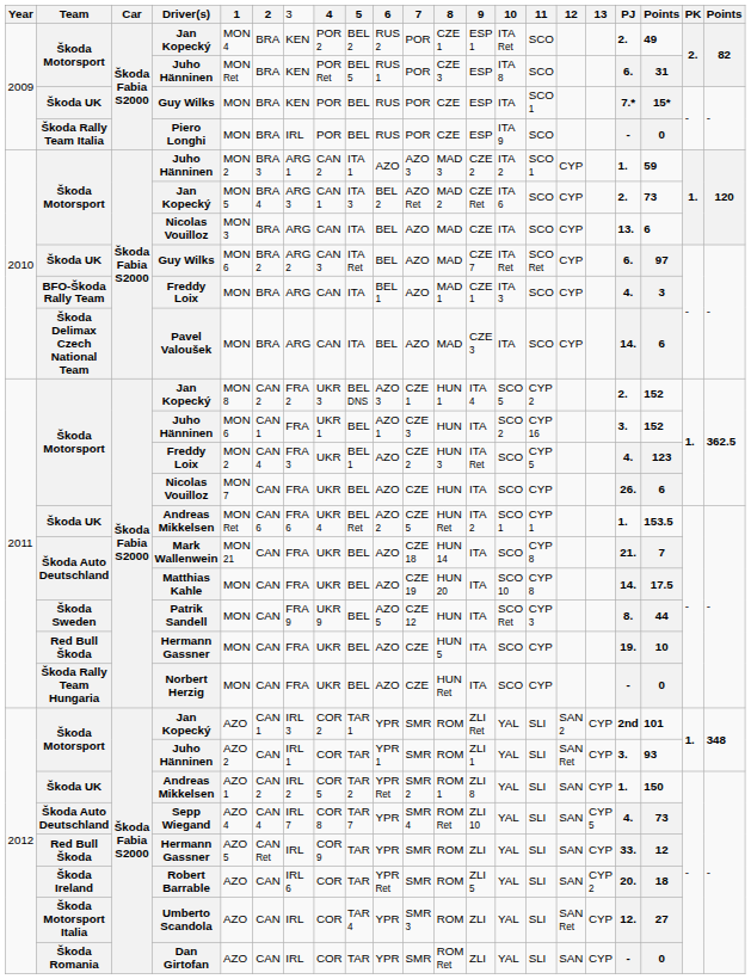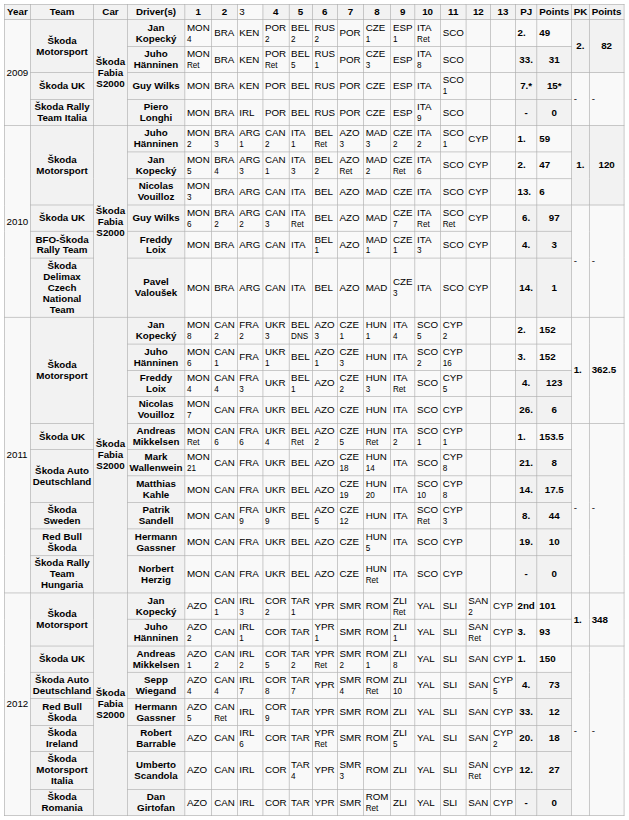 <table class="wikitable">
 <tr>
 <th>Year</th>
 <th>Team</th>
 <th>Car</th>
 <th>Driver(s)</th>
 <th>1</th>
 <th>2</th>
 <td>3</td>
 <th>4</th>
 <th>5</th>
 <th>6</th>
 <th>7</th>
 <th>8</th>
 <th>9</th>
 <th>10</th>
 <th>11</th>
 <th>12</th>
 <th>13</th>
 <th>PJ</th>
 <th>Points</th>
 <th>PK</th>
 <th>Points</th>
 </tr>
 <tr>
 <td rowspan="4">2009</td>
 <th rowspan="2">Škoda Motorsport</th>
 <th rowspan="4">Škoda Fabia S2000</th>
 <th> Jan Kopecký</th>
 <td>MON<br><small>4</small></td>
 <td>BRA</td>
 <td>KEN</td>
 <td>POR<br><small>2</small></td>
 <td>BEL<br><small>2</small></td>
 <td>RUS<br><small>2</small></td>
 <td>POR</td>
 <td>CZE<br><small>1</small></td>
 <td>ESP<br><small>1</small></td>
 <td>ITA<br><small>Ret</small></td>
 <td>SCO</td>
 <td></td>
 <td></td>
 <td><strong>2.</strong></td>
 <td><strong>49</strong></td>
 <th rowspan="2"><strong>2.</strong></th>
 <th rowspan="2"><strong>82</strong></th>
 </tr>
 <tr>
 <th> Juho Hänninen</th>
 <td>MON<br><small>Ret</small></td>
 <td>BRA</td>
 <td>KEN</td>
 <td>POR<br><small>Ret</small></td>
 <td>BEL<br><small>5</small></td>
 <td>RUS<br><small>1</small></td>
 <td>POR</td>
 <td>CZE<br><small>3</small></td>
 <td>ESP</td>
 <td>ITA<br><small>8</small></td>
 <td>SCO</td>
 <td></td>
 <td></td>
-<th>6.</th>
+<th>33.</th>
 <th>31</th>
 </tr>
 <tr>
 <th>Škoda UK</th>
 <th> Guy Wilks</th>
 <td>MON</td>
 <td>BRA</td>
 <td>KEN</td>
 <td>POR</td>
 <td>BEL</td>
 <td>RUS</td>
 <td>POR</td>
 <td>CZE</td>
 <td>ESP</td>
 <td>ITA</td>
 <td>SCO<br><small>1</small></td>
 <td></td>
 <td></td>
 <th>7.*</th>
 <th>15*</th>
 <td rowspan="2">-</td>
 <td rowspan="2">-</td>
 </tr>
 <tr>
 <th>Škoda Rally Team Italia</th>
 <th> Piero Longhi</th>
 <td>MON</td>
 <td>BRA</td>
 <td>IRL</td>
 <td>POR</td>
 <td>BEL</td>
 <td>RUS</td>
 <td>POR</td>
 <td>CZE</td>
 <td>ESP</td>
 <td>ITA<br><small>9</small></td>
 <td>SCO</td>
 <td></td>
 <td></td>
 <th>-</th>
 <th>0</th>
 </tr>
 <tr>
 <td rowspan="6">2010</td>
 <th rowspan="3">Škoda Motorsport</th>
 <th rowspan="6">Škoda Fabia S2000</th>
 <th> Juho Hänninen</th>
 <td>MON<br><small>2</small></td>
 <td>BRA<br><small>3</small></td>
 <td>ARG<br><small>1</small></td>
 <td>CAN<br><small>2</small></td>
 <td>ITA<br><small>1</small></td>
-<td>AZO</td>
+<td>BEL<br><small>Ret</small></td>
 <td>AZO<br><small>3</small></td>
 <td>MAD<br><small>3</small></td>
 <td>CZE<br><small>2</small></td>
 <td>ITA<br><small>2</small></td>
 <td>SCO<br><small>1</small></td>
 <td>CYP</td>
 <td></td>
 <td><strong>1.</strong></td>
 <td><strong>59</strong></td>
 <th rowspan="3"><strong>1.</strong></th>
 <th rowspan="3"><strong>120</strong></th>
 </tr>
 <tr>
 <th> Jan Kopecký</th>
 <td>MON<br><small>5</small></td>
 <td>BRA<br><small>4</small></td>
 <td>ARG<br><small>3</small></td>
 <td>CAN<br><small>1</small></td>
 <td>ITA<br><small>3</small></td>
 <td>BEL<br><small>2</small></td>
 <td>AZO<br><small>Ret</small></td>
 <td>MAD<br><small>2</small></td>
 <td>CZE<br><small>Ret</small></td>
 <td>ITA<br><small>6</small></td>
 <td>SCO</td>
 <td>CYP</td>
 <td></td>
 <td><strong>2.</strong></td>
-<td><strong>73</strong></td>
+<td><strong>47</strong></td>
 </tr>
 <tr>
 <th> Nicolas Vouilloz</th>
 <td>MON<br><small>3</small></td>
 <td>BRA</td>
 <td>ARG</td>
 <td>CAN</td>
 <td>ITA</td>
 <td>BEL</td>
 <td>AZO</td>
 <td>MAD</td>
 <td>CZE</td>
 <td>ITA</td>
 <td>SCO</td>
 <td>CYP</td>
 <td></td>
 <td><strong>13.</strong></td>
 <td><strong>6</strong></td>
 </tr>
 <tr>
 <th>Škoda UK</th>
 <th> Guy Wilks</th>
 <td>MON<br><small>6</small></td>
 <td>BRA<br><small>2</small></td>
 <td>ARG<br><small>2</small></td>
 <td>CAN<br><small>3</small></td>
 <td>ITA<br><small>Ret</small></td>
 <td>BEL</td>
 <td>AZO</td>
 <td>MAD</td>
 <td>CZE<br><small>7</small></td>
 <td>ITA<br><small>Ret</small></td>
 <td>SCO<br><small>Ret</small></td>
 <td>CYP</td>
 <td></td>
 <th>6.</th>
 <th>97</th>
 <td rowspan="3">-</td>
 <td rowspan="3">-</td>
 </tr>
 <tr>
 <th>BFO-Škoda Rally Team</th>
 <th> Freddy Loix</th>
 <td>MON</td>
 <td>BRA</td>
 <td>ARG</td>
 <td>CAN</td>
 <td>ITA</td>
 <td>BEL<br><small>1</small></td>
 <td>AZO</td>
 <td>MAD<br><small>1</small></td>
 <td>CZE<br><small>1</small></td>
 <td>ITA<br><small>3</small></td>
 <td>SCO</td>
 <td>CYP</td>
 <td></td>
 <th>4.</th>
 <th>3</th>
 </tr>
 <tr>
 <th>Škoda Delimax Czech National Team</th>
 <th> Pavel Valoušek</th>
 <td>MON</td>
 <td>BRA</td>
 <td>ARG</td>
 <td>CAN</td>
 <td>ITA</td>
 <td>BEL</td>
 <td>AZO</td>
 <td>MAD</td>
 <td>CZE<br><small>3</small></td>
 <td>ITA</td>
 <td>SCO</td>
 <td>CYP</td>
 <td></td>
 <th>14.</th>
-<th>6</th>
+<th>1</th>
 </tr>
 <tr>
 <td rowspan="10">2011</td>
 <th rowspan="4">Škoda Motorsport</th>
 <th rowspan="10">Škoda Fabia S2000</th>
 <th> Jan Kopecký</th>
 <td>MON<br><small>8</small></td>
 <td>CAN<br><small>2</small></td>
 <td>FRA<br><small>2</small></td>
 <td>UKR<br><small>3</small></td>
 <td>BEL<br><small>DNS</small></td>
 <td>AZO<br><small>3</small></td>
 <td>CZE<br><small>1</small></td>
 <td>HUN<br><small>1</small></td>
 <td>ITA<br><small>4</small></td>
 <td>SCO<br><small>5</small></td>
 <td>CYP<br><small>2</small></td>
 <td></td>
 <td></td>
 <td><strong>2.</strong></td>
 <td><strong>152</strong></td>
 <td rowspan="4"><strong>1.</strong></td>
 <td rowspan="4"><strong>362.5</strong></td>
 </tr>
 <tr>
 <th> Juho Hänninen</th>
 <td>MON<br><small>6</small></td>
 <td>CAN<br><small>1</small></td>
 <td>FRA</td>
 <td>UKR<br><small>1</small></td>
 <td>BEL</td>
 <td>AZO<br><small>1</small></td>
 <td>CZE<br><small>3</small></td>
 <td>HUN</td>
 <td>ITA</td>
 <td>SCO<br><small>2</small></td>
 <td>CYP<br><small>16</small></td>
 <td></td>
 <td></td>
 <td><strong>3.</strong></td>
 <td><strong>152</strong></td>
 </tr>
 <tr>
 <th> Freddy Loix</th>
-<td>MON<br><small>2</small></td>
+<td>MON<br><small>4</small></td>
 <td>CAN<br><small>4</small></td>
 <td>FRA<br><small>3</small></td>
 <td>UKR</td>
 <td>BEL<br><small>1</small></td>
 <td>AZO</td>
 <td>CZE<br><small>2</small></td>
 <td>HUN<br><small>3</small></td>
 <td>ITA<br><small>Ret</small></td>
 <td>SCO</td>
 <td>CYP<br><small>5</small></td>
 <td></td>
 <td></td>
 <th>4.</th>
 <th>123</th>
 </tr>
 <tr>
 <th> Nicolas Vouilloz</th>
 <td>MON<br><small>7</small></td>
 <td>CAN</td>
 <td>FRA</td>
 <td>UKR</td>
 <td>BEL</td>
 <td>AZO</td>
 <td>CZE</td>
 <td>HUN</td>
 <td>ITA</td>
 <td>SCO</td>
 <td>CYP</td>
 <td></td>
 <td></td>
 <th>26.</th>
 <th>6</th>
 </tr>
 <tr>
 <th>Škoda UK</th>
 <th>Andreas Mikkelsen</th>
 <td>MON<br><small>Ret</small></td>
 <td>CAN<br><small>6</small></td>
 <td>FRA<br><small>6</small></td>
 <td>UKR<br><small>4</small></td>
 <td>BEL<br><small>Ret</small></td>
 <td>AZO<br><small>2</small></td>
 <td>CZE<br><small>5</small></td>
 <td>HUN<br><small>Ret</small></td>
 <td>ITA<br><small>2</small></td>
 <td>SCO<br><small>1</small></td>
 <td>CYP<br><small>1</small></td>
 <td></td>
 <td></td>
 <td><strong>1.</strong></td>
 <td><strong>153.5</strong></td>
 <td rowspan="6">-</td>
 <td rowspan="6">-</td>
 </tr>
 <tr>
 <th rowspan="2">Škoda Auto Deutschland</th>
 <th> Mark Wallenwein</th>
 <td>MON<br><small>21</small></td>
 <td>CAN</td>
 <td>FRA</td>
 <td>UKR</td>
 <td>BEL</td>
 <td>AZO</td>
 <td>CZE<br><small>18</small></td>
 <td>HUN<br><small>14</small></td>
 <td>ITA</td>
 <td>SCO</td>
 <td>CYP<br><small>8</small></td>
 <td></td>
 <td></td>
 <th>21.</th>
-<th>7</th>
+<th>8</th>
 </tr>
 <tr>
 <th>Matthias Kahle</th>
 <td>MON</td>
 <td>CAN</td>
 <td>FRA</td>
 <td>UKR</td>
 <td>BEL</td>
 <td>AZO</td>
 <td>CZE<br><small>19</small></td>
 <td>HUN<br><small>20</small></td>
 <td>ITA</td>
 <td>SCO<br><small>10</small></td>
 <td>CYP<br><small>8</small></td>
 <td></td>
 <td></td>
 <th>14.</th>
 <th>17.5</th>
 </tr>
 <tr>
 <th>Škoda Sweden</th>
 <th> Patrik Sandell</th>
 <td>MON</td>
 <td>CAN</td>
 <td>FRA<br><small>9</small></td>
 <td>UKR<br><small>9</small></td>
 <td>BEL</td>
 <td>AZO<br><small>5</small></td>
 <td>CZE<br><small>12</small></td>
 <td>HUN</td>
 <td>ITA</td>
 <td>SCO<br><small>Ret</small></td>
 <td>CYP<br><small>3</small></td>
 <td></td>
 <td></td>
 <th>8.</th>
 <th>44</th>
 </tr>
 <tr>
 <th>Red Bull Škoda</th>
 <th>Hermann Gassner</th>
 <td>MON</td>
 <td>CAN</td>
 <td>FRA</td>
 <td>UKR</td>
 <td>BEL</td>
 <td>AZO</td>
 <td>CZE</td>
 <td>HUN<br><small>5</small></td>
 <td>ITA</td>
 <td>SCO</td>
 <td>CYP</td>
 <td></td>
 <td></td>
 <th>19.</th>
 <th>10</th>
 </tr>
 <tr>
 <th>Škoda Rally Team Hungaria</th>
 <th>Norbert Herzig</th>
 <td>MON</td>
 <td>CAN</td>
 <td>FRA</td>
 <td>UKR</td>
 <td>BEL</td>
 <td>AZO</td>
 <td>CZE</td>
 <td>HUN<br><small>Ret</small></td>
 <td>ITA</td>
 <td>SCO</td>
 <td>CYP</td>
 <td></td>
 <td></td>
 <th>-</th>
 <th>0</th>
 </tr>
 <tr>
 <td rowspan="8">2012</td>
 <th rowspan="2">Škoda Motorsport</th>
 <th rowspan="8">Škoda Fabia S2000</th>
 <th> Jan Kopecký</th>
 <td>AZO</td>
 <td>CAN<br><small>1</small></td>
 <td>IRL<br><small>3</small></td>
 <td>COR<br><small>2</small></td>
 <td>TAR<br><small>1</small></td>
 <td>YPR</td>
 <td>SMR</td>
 <td>ROM</td>
 <td>ZLI<br><small>Ret</small></td>
 <td>YAL</td>
 <td>SLI</td>
 <td>SAN<br><small>2</small></td>
 <td>CYP</td>
 <td><strong>2nd</strong></td>
 <td><strong>101</strong></td>
 <td rowspan="2"><strong>1.</strong></td>
 <td rowspan="2"><strong>348</strong></td>
 </tr>
 <tr>
 <th> Juho Hänninen</th>
 <td>AZO<br><small>2</small></td>
 <td>CAN</td>
 <td>IRL<br><small>1</small></td>
 <td>COR</td>
 <td>TAR</td>
 <td>YPR<br><small>1</small></td>
 <td>SMR</td>
 <td>ROM</td>
 <td>ZLI<br><small>1</small></td>
 <td>YAL</td>
 <td>SLI</td>
 <td>SAN<br><small>Ret</small></td>
 <td>CYP</td>
 <td><strong>3.</strong></td>
 <td><strong>93</strong></td>
 </tr>
 <tr>
 <th>Škoda UK</th>
 <th>Andreas Mikkelsen</th>
 <td>AZO<br><small>1</small></td>
 <td>CAN<br><small>2</small></td>
 <td>IRL<br><small>2</small></td>
 <td>COR<br><small>5</small></td>
 <td>TAR<br><small>2</small></td>
 <td>YPR<br><small>Ret</small></td>
 <td>SMR<br><small>2</small></td>
 <td>ROM<br><small>1</small></td>
 <td>ZLI<br><small>8</small></td>
 <td>YAL</td>
 <td>SLI</td>
 <td>SAN</td>
 <td>CYP</td>
 <td><strong>1.</strong></td>
 <td><strong>150</strong></td>
 <td rowspan="6">-</td>
 <td rowspan="6">-</td>
 </tr>
 <tr>
 <th>Škoda Auto Deutschland</th>
 <th> Sepp Wiegand</th>
 <td>AZO<br><small>4</small></td>
 <td>CAN<br><small>4</small></td>
 <td>IRL<br><small>7</small></td>
 <td>COR<br><small>8</small></td>
 <td>TAR<br><small>7</small></td>
 <td>YPR</td>
 <td>SMR<br><small>4</small></td>
 <td>ROM<br><small>Ret</small></td>
 <td>ZLI<br><small>10</small></td>
 <td>YAL</td>
 <td>SLI</td>
 <td>SAN</td>
 <td>CYP<br><small>5</small></td>
 <th>4.</th>
 <th>73</th>
 </tr>
 <tr>
 <th>Red Bull Škoda</th>
 <th>Hermann Gassner</th>
 <td>AZO<br><small>5</small></td>
 <td>CAN<br><small>Ret</small></td>
 <td>IRL</td>
 <td>COR<br><small>9</small></td>
 <td>TAR</td>
 <td>YPR</td>
 <td>SMR</td>
 <td>ROM</td>
 <td>ZLI</td>
 <td>YAL</td>
 <td>SLI</td>
 <td>SAN</td>
 <td>CYP</td>
 <th>33.</th>
 <th>12</th>
 </tr>
 <tr>
 <th>Škoda Ireland</th>
 <th> Robert Barrable</th>
 <td>AZO</td>
 <td>CAN</td>
 <td>IRL<br><small>6</small></td>
 <td>COR</td>
 <td>TAR</td>
 <td>YPR<br><small>Ret</small></td>
 <td>SMR</td>
 <td>ROM</td>
 <td>ZLI<br><small>5</small></td>
 <td>YAL</td>
 <td>SLI</td>
 <td>SAN</td>
 <td>CYP<br><small>2</small></td>
 <th>20.</th>
 <th>18</th>
 </tr>
 <tr>
 <th>Škoda Motorsport Italia</th>
 <th>Umberto Scandola</th>
 <td>AZO</td>
 <td>CAN</td>
 <td>IRL</td>
 <td>COR</td>
 <td>TAR<br><small>4</small></td>
 <td>YPR</td>
 <td>SMR<br><small>3</small></td>
 <td>ROM</td>
 <td>ZLI</td>
 <td>YAL</td>
 <td>SLI</td>
 <td>SAN<br><small>Ret</small></td>
 <td>CYP</td>
 <th>12.</th>
 <th>27</th>
 </tr>
 <tr>
 <th>Škoda Romania</th>
 <th> Dan Girtofan</th>
 <td>AZO</td>
 <td>CAN</td>
 <td>IRL</td>
 <td>COR</td>
 <td>TAR</td>
 <td>YPR</td>
 <td>SMR</td>
 <td>ROM<br><small>Ret</small></td>
 <td>ZLI</td>
 <td>YAL</td>
 <td>SLI</td>
 <td>SAN</td>
 <td>CYP</td>
 <th>-</th>
 <th>0</th>
 </tr>
 </table>
